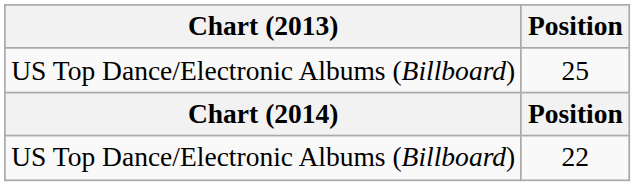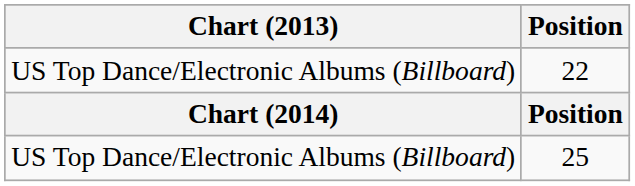 <table class="wikitable">
 <tr>
 <th>Chart (2013)</th>
 <th>Position</th>
 </tr>
 <tr>
 <td>US Top Dance/Electronic Albums (<em>Billboard</em>)</td>
-<td style="text-align:center;">25</td>
+<td style="text-align:center;">22</td>
 </tr>
 <tr>
 <th>Chart (2014)</th>
 <th>Position</th>
 </tr>
 <tr>
 <td>US Top Dance/Electronic Albums (<em>Billboard</em>)</td>
-<td style="text-align:center;">22</td>
+<td style="text-align:center;">25</td>
 </tr>
 </table>
